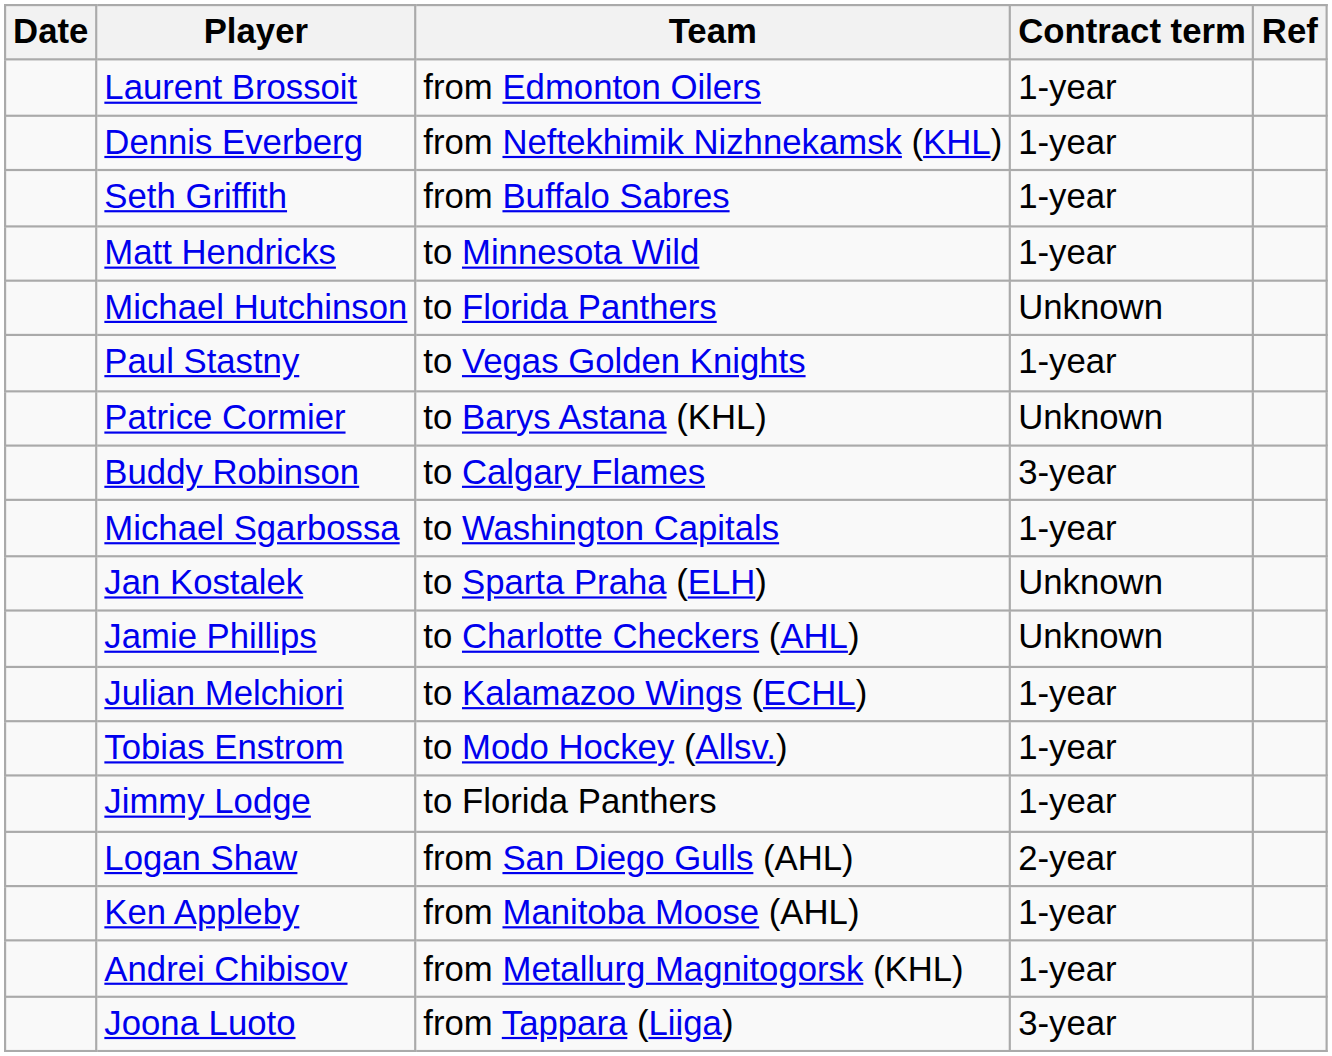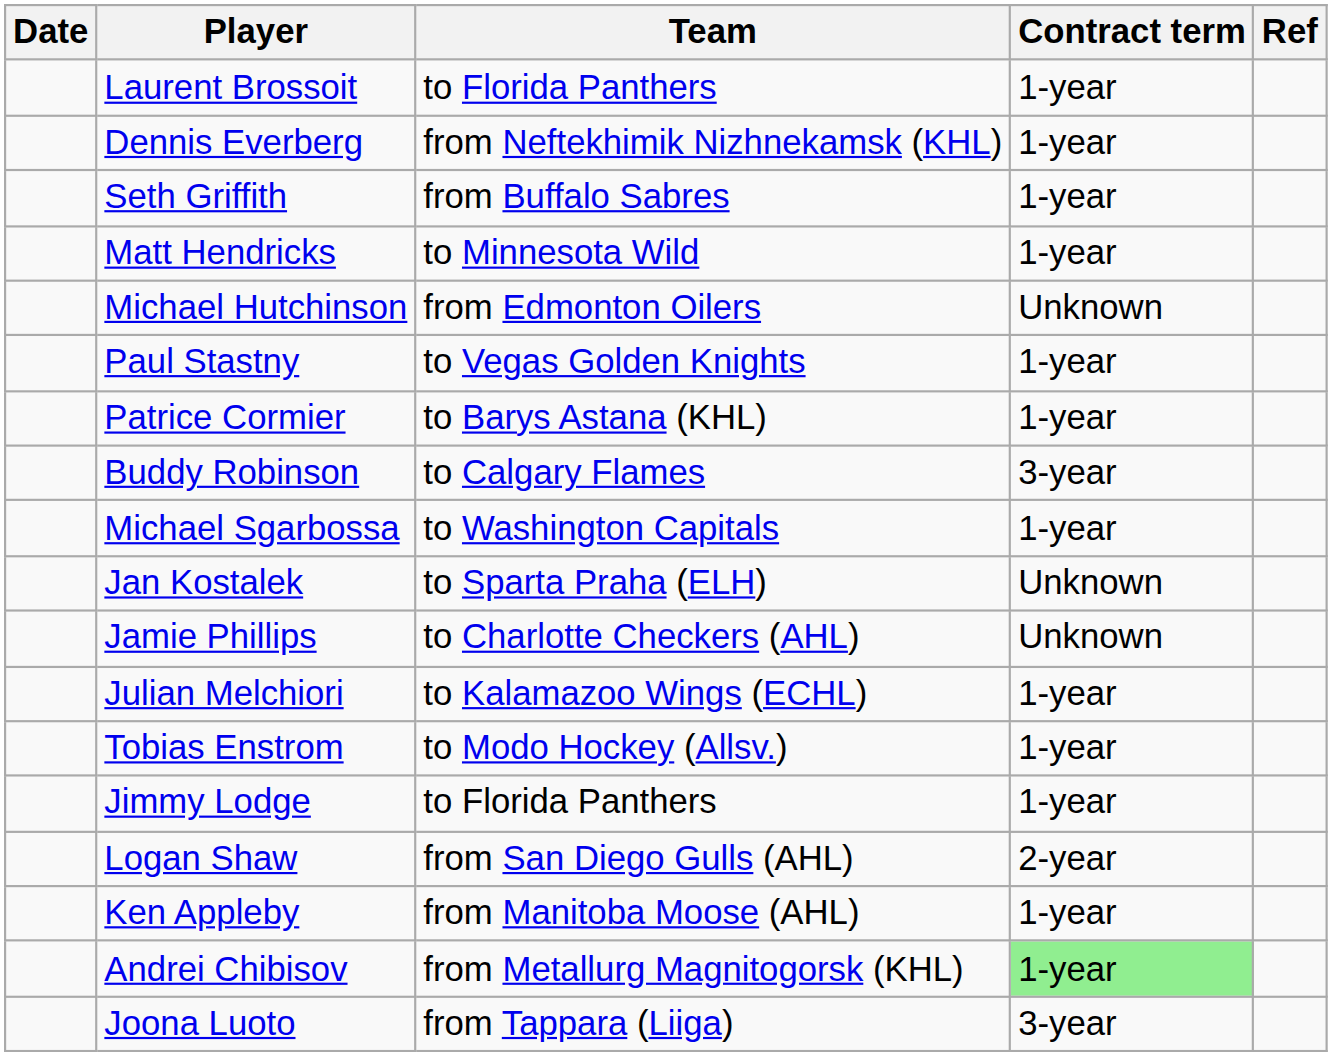 <table class="wikitable">
 <tr>
 <th>Date</th>
 <th>Player</th>
 <th>Team</th>
 <th>Contract term</th>
 <th>Ref</th>
 </tr>
 <tr>
 <td></td>
 <td><a href='#'>Laurent Brossoit</a></td>
-<td>from <a href='#'>Edmonton Oilers</a></td>
+<td>to <a href='#'>Florida Panthers</a></td>
 <td>1-year</td>
 <td></td>
 </tr>
 <tr>
 <td></td>
 <td><a href='#'>Dennis Everberg</a></td>
 <td>from <a href='#'>Neftekhimik Nizhnekamsk</a> (<a href='#'>KHL</a>)</td>
 <td>1-year</td>
 <td></td>
 </tr>
 <tr>
 <td></td>
 <td><a href='#'>Seth Griffith</a></td>
 <td>from <a href='#'>Buffalo Sabres</a></td>
 <td>1-year</td>
 <td></td>
 </tr>
 <tr>
 <td></td>
 <td><a href='#'>Matt Hendricks</a></td>
 <td>to <a href='#'>Minnesota Wild</a></td>
 <td>1-year</td>
 <td></td>
 </tr>
 <tr>
 <td></td>
 <td><a href='#'>Michael Hutchinson</a></td>
-<td>to <a href='#'>Florida Panthers</a></td>
+<td>from <a href='#'>Edmonton Oilers</a></td>
 <td>Unknown</td>
 <td></td>
 </tr>
 <tr>
 <td></td>
 <td><a href='#'>Paul Stastny</a></td>
 <td>to <a href='#'>Vegas Golden Knights</a></td>
 <td>1-year</td>
 <td></td>
 </tr>
 <tr>
 <td></td>
 <td><a href='#'>Patrice Cormier</a></td>
 <td>to <a href='#'>Barys Astana</a> (KHL)</td>
-<td>Unknown</td>
+<td>1-year</td>
 <td></td>
 </tr>
 <tr>
 <td></td>
 <td><a href='#'>Buddy Robinson</a></td>
 <td>to <a href='#'>Calgary Flames</a></td>
 <td>3-year</td>
 <td></td>
 </tr>
 <tr>
 <td></td>
 <td><a href='#'>Michael Sgarbossa</a></td>
 <td>to <a href='#'>Washington Capitals</a></td>
 <td>1-year</td>
 <td></td>
 </tr>
 <tr>
 <td></td>
 <td><a href='#'>Jan Kostalek</a></td>
 <td>to <a href='#'>Sparta Praha</a> (<a href='#'>ELH</a>)</td>
 <td>Unknown</td>
 <td></td>
 </tr>
 <tr>
 <td></td>
 <td><a href='#'>Jamie Phillips</a></td>
 <td>to <a href='#'>Charlotte Checkers</a> (<a href='#'>AHL</a>)</td>
 <td>Unknown</td>
 <td></td>
 </tr>
 <tr>
 <td></td>
 <td><a href='#'>Julian Melchiori</a></td>
 <td>to <a href='#'>Kalamazoo Wings</a> (<a href='#'>ECHL</a>)</td>
 <td>1-year</td>
 <td></td>
 </tr>
 <tr>
 <td></td>
 <td><a href='#'>Tobias Enstrom</a></td>
 <td>to <a href='#'>Modo Hockey</a> (<a href='#'>Allsv.</a>)</td>
 <td>1-year</td>
 <td></td>
 </tr>
 <tr>
 <td></td>
 <td><a href='#'>Jimmy Lodge</a></td>
 <td>to Florida Panthers</td>
 <td>1-year</td>
 <td></td>
 </tr>
 <tr>
 <td></td>
 <td><a href='#'>Logan Shaw</a></td>
 <td>from <a href='#'>San Diego Gulls</a> (AHL)</td>
 <td>2-year</td>
 <td></td>
 </tr>
 <tr>
 <td></td>
 <td><a href='#'>Ken Appleby</a></td>
 <td>from <a href='#'>Manitoba Moose</a> (AHL)</td>
 <td>1-year</td>
 <td></td>
 </tr>
 <tr>
 <td></td>
 <td><a href='#'>Andrei Chibisov</a></td>
 <td>from <a href='#'>Metallurg Magnitogorsk</a> (KHL)</td>
-<td>1-year</td>
+<td style="background: lightgreen;">1-year</td>
 <td></td>
 </tr>
 <tr>
 <td></td>
 <td><a href='#'>Joona Luoto</a></td>
 <td>from <a href='#'>Tappara</a> (<a href='#'>Liiga</a>)</td>
 <td>3-year</td>
 <td></td>
 </tr>
 </table>
